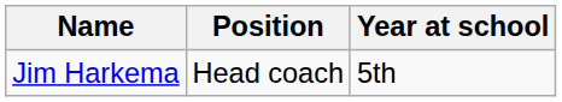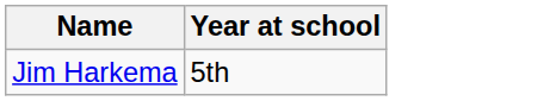 <table class="wikitable">
 <tr>
 <th>Name</th>
-<th>Position</th>
 <th>Year at school</th>
 </tr>
 <tr>
 <td><a href='#'>Jim Harkema</a></td>
-<td>Head coach</td>
 <td>5th</td>
 </tr>
 </table>
